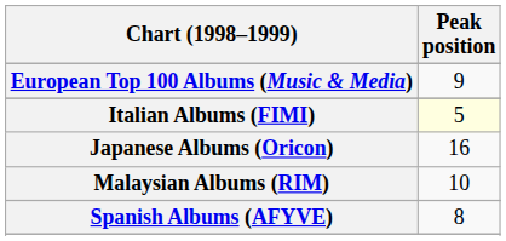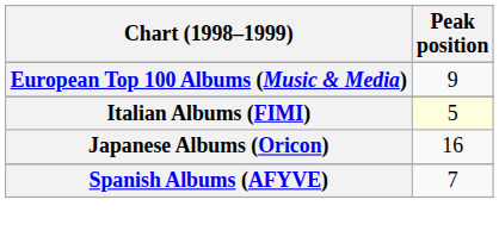 <table class="wikitable sortable plainrowheaders" style="text-align:center">
 <tr>
 <th scope="col">Chart (1998–1999)</th>
 <th scope="col">Peak<br>position</th>
 </tr>
 <tr>
 </tr>
 <tr>
 </tr>
 <tr>
 </tr>
 <tr>
 </tr>
 <tr>
 </tr>
 <tr>
 <th scope="row"><a href='#'>European Top 100 Albums</a> (<em><a href='#'>Music & Media</a></em>)</th>
 <td>9</td>
 </tr>
 <tr>
 </tr>
 <tr>
 </tr>
 <tr>
 <th scope="row">Italian Albums (<a href='#'>FIMI</a>)</th>
 <td style="background: lightyellow;">5</td>
 </tr>
 <tr>
 <th scope="row">Japanese Albums (<a href='#'>Oricon</a>)</th>
 <td>16</td>
 </tr>
 <tr>
-<th scope="row">Malaysian Albums (<a href='#'>RIM</a>)</th>
-<td>10</td>
-</tr>
-<tr>
 </tr>
 <tr>
 </tr>
 <tr>
 </tr>
 <tr>
 <th scope="row"><a href='#'>Spanish Albums</a> (<a href='#'>AFYVE</a>)</th>
-<td>8</td>
+<td>7</td>
 </tr>
 <tr>
 </tr>
 <tr>
 </tr>
 <tr>
 </tr>
 <tr>
 </tr>
 <tr>
 </tr>
 <tr>
 </tr>
 <tr>
 </tr>
 </table>
